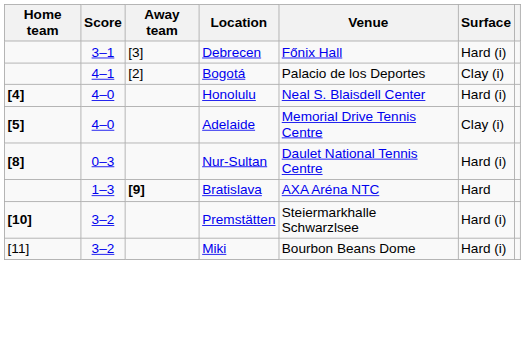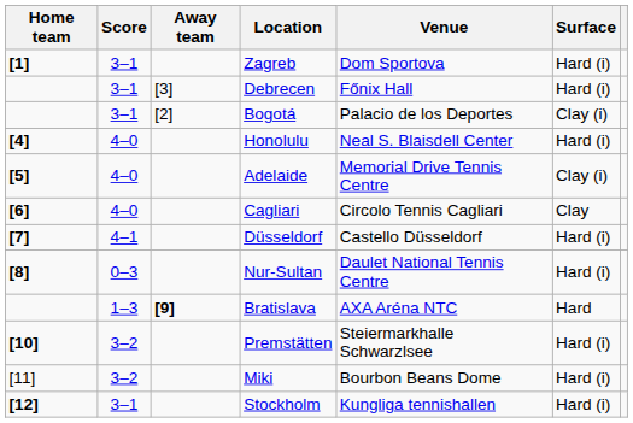 <table class="wikitable">
 <tr>
 <th>Home team</th>
 <th>Score</th>
 <th>Away team</th>
 <th>Location</th>
 <th>Venue</th>
 <th>Surface</th>
 <th></th>
+</tr>
+<tr>
+<td><strong> [1]</strong></td>
+<td style="text-align:center;"><a href='#'>3–1</a></td>
+<td></td>
+<td><a href='#'>Zagreb</a></td>
+<td><a href='#'>Dom Sportova</a></td>
+<td>Hard (i)</td>
+<td></td>
 </tr>
 <tr>
 <td><strong></strong></td>
 <td style="text-align:center;"><a href='#'>3–1</a></td>
 <td> [3]</td>
 <td><a href='#'>Debrecen</a></td>
 <td><a href='#'>Főnix Hall</a></td>
 <td>Hard (i)</td>
 <td></td>
 </tr>
 <tr>
 <td><strong></strong></td>
-<td style="text-align:center;"><a href='#'>4–1</a></td>
+<td style="text-align:center;"><a href='#'>3–1</a></td>
 <td> [2]</td>
 <td><a href='#'>Bogotá</a></td>
 <td>Palacio de los Deportes</td>
 <td>Clay (i)</td>
 <td></td>
 </tr>
 <tr>
 <td><strong> [4]</strong></td>
 <td style="text-align:center;"><a href='#'>4–0</a></td>
 <td></td>
 <td><a href='#'>Honolulu</a></td>
 <td><a href='#'>Neal S. Blaisdell Center</a></td>
 <td>Hard (i)</td>
 <td></td>
 </tr>
 <tr>
 <td><strong> [5]</strong></td>
 <td style="text-align:center;"><a href='#'>4–0</a></td>
 <td></td>
 <td><a href='#'>Adelaide</a></td>
 <td><a href='#'>Memorial Drive Tennis Centre</a></td>
 <td>Clay (i)</td>
+<td></td>
+</tr>
+<tr>
+<td><strong> [6]</strong></td>
+<td style="text-align:center;"><a href='#'>4–0</a></td>
+<td></td>
+<td><a href='#'>Cagliari</a></td>
+<td>Circolo Tennis Cagliari</td>
+<td>Clay</td>
+<td></td>
+</tr>
+<tr>
+<td><strong> [7]</strong></td>
+<td style="text-align:center;"><a href='#'>4–1</a></td>
+<td></td>
+<td><a href='#'>Düsseldorf</a></td>
+<td>Castello Düsseldorf</td>
+<td>Hard (i)</td>
 <td></td>
 </tr>
 <tr>
 <td><strong> [8]</strong></td>
 <td style="text-align:center;"><a href='#'>0–3</a></td>
 <td></td>
 <td><a href='#'>Nur-Sultan</a></td>
 <td><a href='#'>Daulet National Tennis Centre</a></td>
 <td>Hard (i)</td>
 <td></td>
 </tr>
 <tr>
 <td></td>
 <td style="text-align:center;"><a href='#'>1–3</a></td>
 <td><strong> [9]</strong></td>
 <td><a href='#'>Bratislava</a></td>
 <td><a href='#'>AXA Aréna NTC</a></td>
 <td>Hard</td>
 <td></td>
 </tr>
 <tr>
 <td><strong> [10]</strong></td>
 <td style="text-align:center;"><a href='#'>3–2</a></td>
 <td></td>
 <td><a href='#'>Premstätten</a></td>
 <td>Steiermarkhalle Schwarzlsee</td>
 <td>Hard (i)</td>
 <td></td>
 </tr>
 <tr>
 <td> [11]</td>
 <td style="text-align:center;"><a href='#'>3–2</a></td>
 <td><strong></strong></td>
 <td><a href='#'>Miki</a></td>
 <td>Bourbon Beans Dome</td>
 <td>Hard (i)</td>
 <td></td>
 </tr>
+<tr>
+<td><strong> [12]</strong></td>
+<td style="text-align:center;"><a href='#'>3–1</a></td>
+<td></td>
+<td><a href='#'>Stockholm</a></td>
+<td><a href='#'>Kungliga tennishallen</a></td>
+<td>Hard (i)</td>
+<td></td>
+</tr>
 </table>
